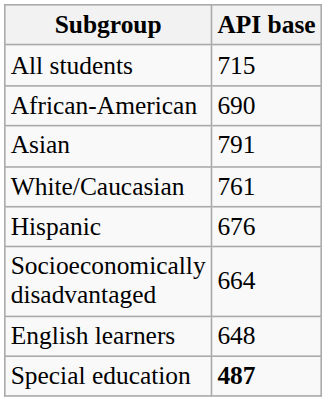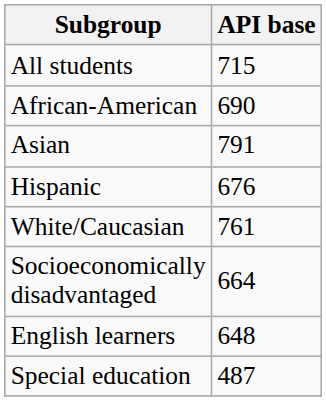 <table class="wikitable">
 <tr>
 <th>Subgroup</th>
 <th>API base</th>
 </tr>
 <tr>
 <td>All students</td>
 <td>715</td>
 </tr>
 <tr>
 <td>African-American</td>
 <td>690</td>
 </tr>
 <tr>
 <td>Asian</td>
 <td>791</td>
 </tr>
 <tr>
+<td>Hispanic</td>
+<td>676</td>
+</tr>
+<tr>
 <td>White/Caucasian</td>
 <td>761</td>
-</tr>
-<tr>
-<td>Hispanic</td>
-<td>676</td>
 </tr>
 <tr>
 <td>Socioeconomically<br> disadvantaged</td>
 <td>664</td>
 </tr>
 <tr>
 <td>English learners</td>
 <td>648</td>
 </tr>
 <tr>
 <td>Special education</td>
-<td><strong>487</strong></td>
+<td>487</td>
 </tr>
 </table>
